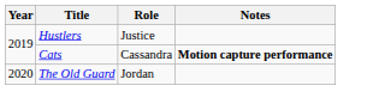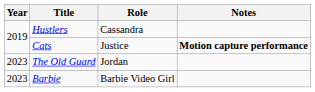 <table class="wikitable">
 <tr>
 <th>Year</th>
 <th>Title</th>
 <th>Role</th>
 <th>Notes</th>
 </tr>
 <tr>
 <td rowspan=2>2019</td>
 <td><em><a href='#'>Hustlers</a></em></td>
-<td>Justice</td>
+<td>Cassandra</td>
 <td></td>
 </tr>
 <tr>
 <td><em><a href='#'>Cats</a></em></td>
-<td>Cassandra</td>
+<td>Justice</td>
 <td><strong>Motion capture performance</strong></td>
 </tr>
 <tr>
-<td>2020</td>
+<td>2023</td>
 <td><em><a href='#'>The Old Guard</a></em></td>
 <td>Jordan</td>
 <td></td>
 </tr>
+<tr>
+<td>2023</td>
+<td><em><a href='#'>Barbie</a></em></td>
+<td>Barbie Video Girl</td>
+<td></td>
+</tr>
 </table>
